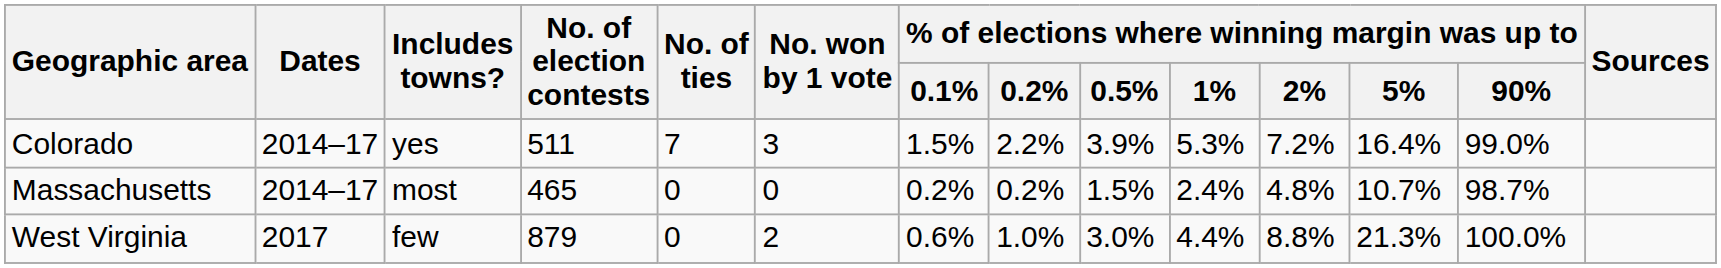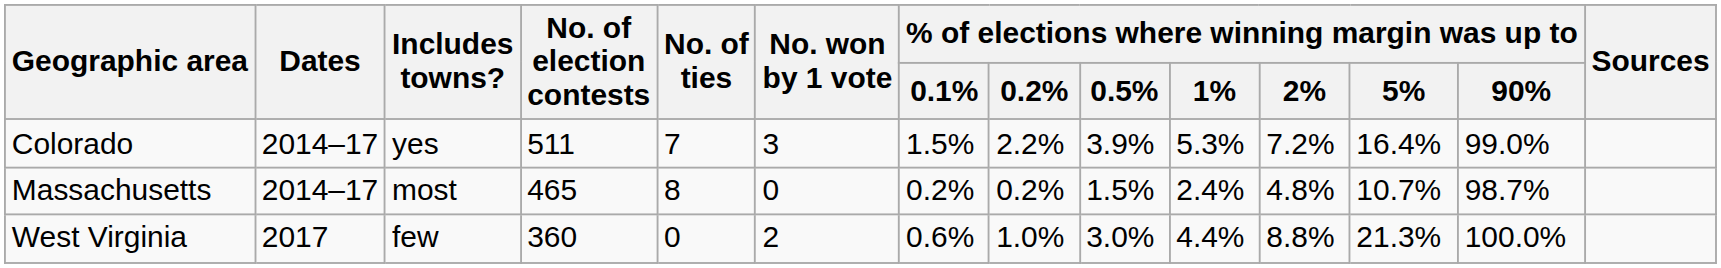 <table class="wikitable">
 <tr>
 <th rowspan=2>Geographic area</th>
 <th rowspan=2>Dates</th>
 <th rowspan=2>Includes<br>towns?</th>
 <th rowspan=2>No. of<br>election<br>contests</th>
 <th rowspan=2>No. of<br>ties</th>
 <th rowspan=2>No. won<br>by 1 vote</th>
 <th colspan=7>% of elections where winning margin was up to</th>
 <th rowspan=2>Sources</th>
 </tr>
 <tr>
 <th>0.1%</th>
 <th>0.2%</th>
 <th>0.5%</th>
 <th>1%</th>
 <th>2%</th>
 <th>5%</th>
 <th>90%</th>
 </tr>
 <tr>
 <td>Colorado</td>
 <td>2014–17</td>
 <td>yes</td>
 <td>511</td>
 <td>7</td>
 <td>3</td>
 <td>1.5%</td>
 <td>2.2%</td>
 <td>3.9%</td>
 <td>5.3%</td>
 <td>7.2%</td>
 <td>16.4%</td>
 <td>99.0%</td>
 <td></td>
 </tr>
 <tr>
 <td>Massachusetts</td>
 <td>2014–17</td>
 <td>most</td>
 <td>465</td>
-<td>0</td>
+<td>8</td>
 <td>0</td>
 <td>0.2%</td>
 <td>0.2%</td>
 <td>1.5%</td>
 <td>2.4%</td>
 <td>4.8%</td>
 <td>10.7%</td>
 <td>98.7%</td>
 <td></td>
 </tr>
 <tr>
 <td>West Virginia</td>
 <td>2017</td>
 <td>few</td>
-<td>879</td>
+<td>360</td>
 <td>0</td>
 <td>2</td>
 <td>0.6%</td>
 <td>1.0%</td>
 <td>3.0%</td>
 <td>4.4%</td>
 <td>8.8%</td>
 <td>21.3%</td>
 <td>100.0%</td>
 <td> </td>
 </tr>
 </table>
